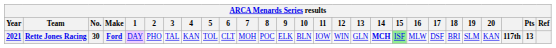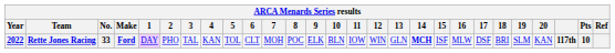 <table class="wikitable" style="text-align:center; font-size:75%">
 <tr>
 <th colspan=27><a href='#'>ARCA Menards Series</a> results</th>
 </tr>
 <tr>
 <th>Year</th>
 <th>Team</th>
 <th>No.</th>
 <th>Make</th>
 <th>1</th>
 <th>2</th>
 <th>3</th>
 <th>4</th>
 <th>5</th>
 <th>6</th>
 <th>7</th>
 <th>8</th>
 <th>9</th>
 <th>10</th>
 <th>11</th>
 <th>12</th>
 <th>13</th>
 <th>14</th>
 <th>15</th>
 <th>16</th>
 <th>17</th>
 <th>18</th>
 <th>19</th>
 <th>20</th>
 <th></th>
 <th>Pts</th>
 <th>Ref</th>
 </tr>
 <tr>
-<th><a href='#'>2021</a></th>
+<th><a href='#'>2022</a></th>
 <th><a href='#'>Rette Jones Racing</a></th>
-<th>30</th>
+<th>33</th>
 <th><a href='#'>Ford</a></th>
 <td style="background:#EFCFFF;"><a href='#'>DAY</a><br></td>
 <td><a href='#'>PHO</a></td>
 <td><a href='#'>TAL</a></td>
 <td><a href='#'>KAN</a></td>
 <td><a href='#'>TOL</a></td>
 <td><a href='#'>CLT</a></td>
 <td><a href='#'>MOH</a></td>
 <td><a href='#'>POC</a></td>
 <td><a href='#'>ELK</a></td>
 <td><a href='#'>BLN</a></td>
 <td><a href='#'>IOW</a></td>
 <td><a href='#'>WIN</a></td>
 <td><a href='#'>GLN</a></td>
 <td><strong><a href='#'>MCH</a></strong></td>
-<td style="background: lightgreen;"><a href='#'>ISF</a></td>
+<td><a href='#'>ISF</a></td>
 <td><a href='#'>MLW</a></td>
 <td><a href='#'>DSF</a></td>
 <td><a href='#'>BRI</a></td>
 <td><a href='#'>SLM</a></td>
 <td><a href='#'>KAN</a></td>
 <th>117th</th>
-<th>13</th>
+<th>10</th>
 <th></th>
 </tr>
 </table>
